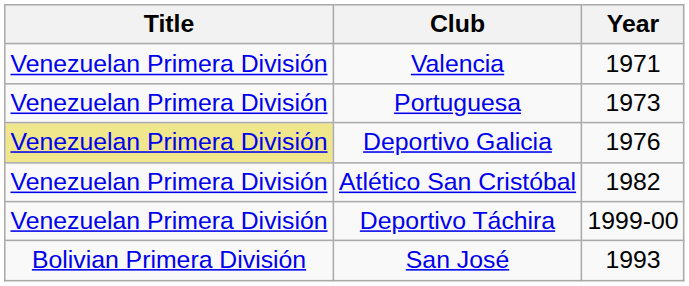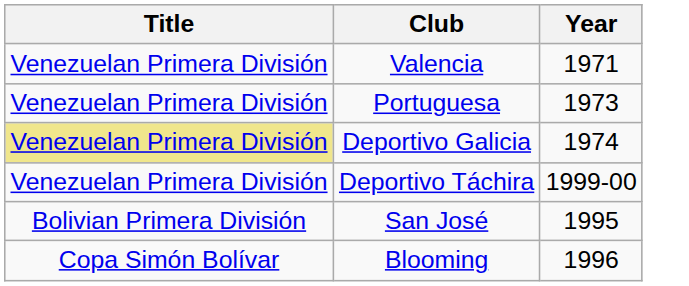 <table class="wikitable center" style="text-align: center">
 <tr>
 <th>Title</th>
 <th>Club</th>
 <th>Year</th>
 </tr>
 <tr>
 <td><a href='#'>Venezuelan Primera División</a></td>
 <td> <a href='#'>Valencia</a></td>
 <td>1971</td>
 </tr>
 <tr>
 <td><a href='#'>Venezuelan Primera División</a></td>
 <td> <a href='#'>Portuguesa</a></td>
 <td>1973</td>
 </tr>
 <tr>
 <td style="background: khaki;"><a href='#'>Venezuelan Primera División</a></td>
 <td> <a href='#'>Deportivo Galicia</a></td>
-<td>1976</td>
-</tr>
-<tr>
-<td><a href='#'>Venezuelan Primera División</a></td>
-<td> <a href='#'>Atlético San Cristóbal</a></td>
-<td>1982</td>
+<td>1974</td>
 </tr>
 <tr>
 <td><a href='#'>Venezuelan Primera División</a></td>
 <td> <a href='#'>Deportivo Táchira</a></td>
 <td>1999-00</td>
 </tr>
 <tr>
 <td><a href='#'>Bolivian Primera División</a></td>
 <td> <a href='#'>San José</a></td>
-<td>1993</td>
+<td>1995</td>
+</tr>
+<tr>
+<td><a href='#'>Copa Simón Bolívar</a></td>
+<td> <a href='#'>Blooming</a></td>
+<td>1996</td>
 </tr>
 </table>
